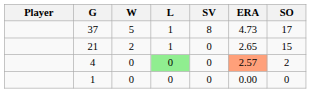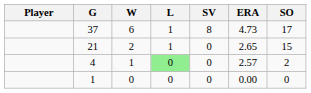 <table class="wikitable sortable">
 <tr>
 <th bgcolor="#DDDDFF" width="16%">Player</th>
 <th bgcolor="#DDDDFF" width="9%">G</th>
 <th bgcolor="#DDDDFF" width="9%">W</th>
 <th bgcolor="#DDDDFF" width="9%">L</th>
 <th bgcolor="#DDDDFF" width="9%">SV</th>
 <th bgcolor="#DDDDFF" width="9%">ERA</th>
 <th bgcolor="#DDDDFF" width="9%">SO</th>
 </tr>
 <tr align="center">
 <td></td>
 <td>37</td>
-<td>5</td>
+<td>6</td>
 <td>1</td>
 <td>8</td>
 <td>4.73</td>
 <td>17</td>
 </tr>
 <tr align="center">
 <td></td>
 <td>21</td>
 <td>2</td>
 <td>1</td>
 <td>0</td>
 <td>2.65</td>
 <td>15</td>
 </tr>
 <tr align="center">
 <td></td>
 <td>4</td>
-<td>0</td>
+<td>1</td>
 <td style="background: lightgreen;">0</td>
 <td>0</td>
-<td style="background: lightsalmon;">2.57</td>
+<td>2.57</td>
 <td>2</td>
 </tr>
 <tr align="center">
 <td></td>
 <td>1</td>
 <td>0</td>
 <td>0</td>
 <td>0</td>
 <td>0.00</td>
 <td>0</td>
 </tr>
 </table>
